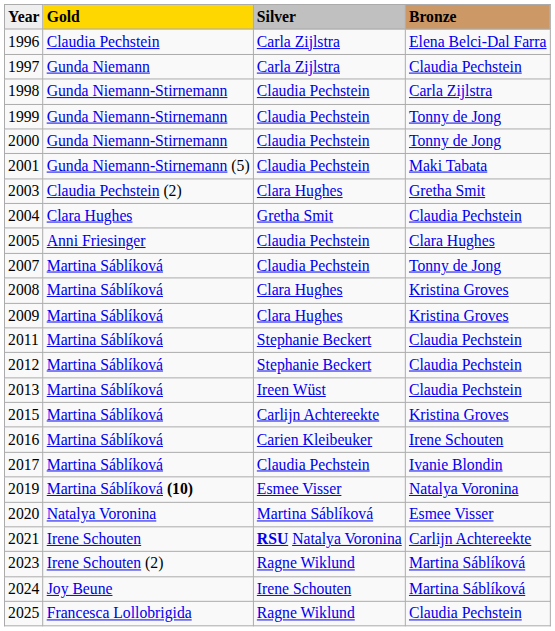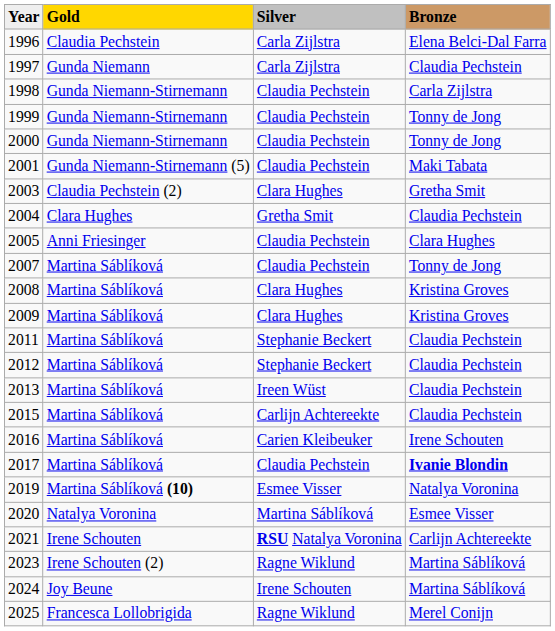 <table class="wikitable">
 <tr align="left" bgcolor="#efefef">
 <td><strong>Year</strong></td>
 <td bgcolor=gold><strong>Gold</strong></td>
 <td bgcolor=silver><strong>Silver</strong></td>
 <td bgcolor=cc9966><strong>Bronze</strong></td>
 </tr>
 <tr>
 <td>1996</td>
 <td> <a href='#'>Claudia Pechstein</a></td>
 <td> <a href='#'>Carla Zijlstra</a></td>
 <td> <a href='#'>Elena Belci-Dal Farra</a></td>
 </tr>
 <tr>
 <td>1997</td>
 <td> <a href='#'>Gunda Niemann</a></td>
 <td> <a href='#'>Carla Zijlstra</a></td>
 <td> <a href='#'>Claudia Pechstein</a></td>
 </tr>
 <tr>
 <td>1998</td>
 <td> <a href='#'>Gunda Niemann-Stirnemann</a></td>
 <td> <a href='#'>Claudia Pechstein</a></td>
 <td> <a href='#'>Carla Zijlstra</a></td>
 </tr>
 <tr>
 <td>1999</td>
 <td> <a href='#'>Gunda Niemann-Stirnemann</a></td>
 <td> <a href='#'>Claudia Pechstein</a></td>
 <td> <a href='#'>Tonny de Jong</a></td>
 </tr>
 <tr>
 <td>2000</td>
 <td> <a href='#'>Gunda Niemann-Stirnemann</a></td>
 <td> <a href='#'>Claudia Pechstein</a></td>
 <td> <a href='#'>Tonny de Jong</a></td>
 </tr>
 <tr>
 <td>2001</td>
 <td> <a href='#'>Gunda Niemann-Stirnemann</a> (5)</td>
 <td> <a href='#'>Claudia Pechstein</a></td>
 <td> <a href='#'>Maki Tabata</a></td>
 </tr>
 <tr>
 <td>2003</td>
 <td> <a href='#'>Claudia Pechstein</a> (2)</td>
 <td> <a href='#'>Clara Hughes</a></td>
 <td> <a href='#'>Gretha Smit</a></td>
 </tr>
 <tr>
 <td>2004</td>
 <td> <a href='#'>Clara Hughes</a></td>
 <td> <a href='#'>Gretha Smit</a></td>
 <td> <a href='#'>Claudia Pechstein</a></td>
 </tr>
 <tr>
 <td>2005</td>
 <td> <a href='#'>Anni Friesinger</a></td>
 <td> <a href='#'>Claudia Pechstein</a></td>
 <td> <a href='#'>Clara Hughes</a></td>
 </tr>
 <tr>
 <td>2007</td>
 <td> <a href='#'>Martina Sáblíková</a></td>
 <td> <a href='#'>Claudia Pechstein</a></td>
 <td> <a href='#'>Tonny de Jong</a></td>
 </tr>
 <tr>
 <td>2008</td>
 <td> <a href='#'>Martina Sáblíková</a></td>
 <td> <a href='#'>Clara Hughes</a></td>
 <td> <a href='#'>Kristina Groves</a></td>
 </tr>
 <tr>
 <td>2009</td>
 <td> <a href='#'>Martina Sáblíková</a></td>
 <td> <a href='#'>Clara Hughes</a></td>
 <td> <a href='#'>Kristina Groves</a></td>
 </tr>
 <tr>
 <td>2011</td>
 <td> <a href='#'>Martina Sáblíková</a></td>
 <td> <a href='#'>Stephanie Beckert</a></td>
 <td> <a href='#'>Claudia Pechstein</a></td>
 </tr>
 <tr>
 <td>2012</td>
 <td> <a href='#'>Martina Sáblíková</a></td>
 <td> <a href='#'>Stephanie Beckert</a></td>
 <td> <a href='#'>Claudia Pechstein</a></td>
 </tr>
 <tr>
 <td>2013</td>
 <td> <a href='#'>Martina Sáblíková</a></td>
 <td> <a href='#'>Ireen Wüst</a></td>
 <td> <a href='#'>Claudia Pechstein</a></td>
 </tr>
 <tr>
 <td>2015</td>
 <td> <a href='#'>Martina Sáblíková</a></td>
 <td> <a href='#'>Carlijn Achtereekte</a></td>
-<td> <a href='#'>Kristina Groves</a></td>
+<td> <a href='#'>Claudia Pechstein</a></td>
 </tr>
 <tr>
 <td>2016</td>
 <td> <a href='#'>Martina Sáblíková</a></td>
 <td> <a href='#'>Carien Kleibeuker</a></td>
 <td> <a href='#'>Irene Schouten</a></td>
 </tr>
 <tr>
 <td>2017</td>
 <td> <a href='#'>Martina Sáblíková</a></td>
 <td> <a href='#'>Claudia Pechstein</a></td>
-<td> <a href='#'>Ivanie Blondin</a></td>
+<td><strong> <a href='#'>Ivanie Blondin</a></strong></td>
 </tr>
 <tr>
 <td>2019</td>
 <td> <a href='#'>Martina Sáblíková</a> <strong>(10)</strong></td>
 <td> <a href='#'>Esmee Visser</a></td>
 <td> <a href='#'>Natalya Voronina</a></td>
 </tr>
 <tr>
 <td>2020</td>
 <td> <a href='#'>Natalya Voronina</a></td>
 <td> <a href='#'>Martina Sáblíková</a></td>
 <td> <a href='#'>Esmee Visser</a></td>
 </tr>
 <tr>
 <td>2021</td>
 <td> <a href='#'>Irene Schouten</a></td>
 <td><strong><a href='#'>RSU</a></strong> <a href='#'>Natalya Voronina</a></td>
 <td> <a href='#'>Carlijn Achtereekte</a></td>
 </tr>
 <tr>
 <td>2023</td>
 <td> <a href='#'>Irene Schouten</a> (2)</td>
 <td> <a href='#'>Ragne Wiklund</a></td>
 <td> <a href='#'>Martina Sáblíková</a></td>
 </tr>
 <tr>
 <td>2024</td>
 <td> <a href='#'>Joy Beune</a></td>
 <td> <a href='#'>Irene Schouten</a></td>
 <td> <a href='#'>Martina Sáblíková</a></td>
 </tr>
 <tr>
 <td>2025</td>
 <td> <a href='#'>Francesca Lollobrigida</a></td>
 <td> <a href='#'>Ragne Wiklund</a></td>
-<td> <a href='#'>Claudia Pechstein</a></td>
+<td> <a href='#'>Merel Conijn</a></td>
 </tr>
 </table>
